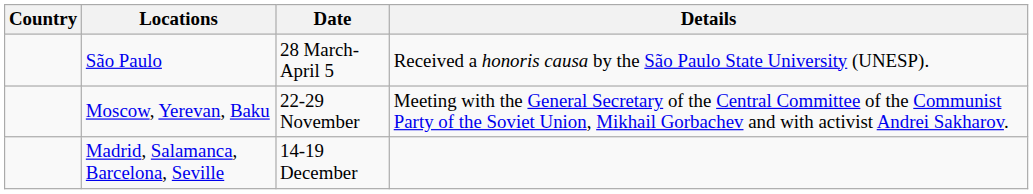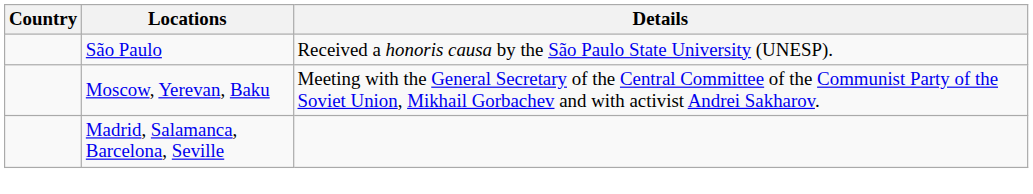 <table class="wikitable">
 <tr>
 <th>Country</th>
 <th>Locations</th>
-<th>Date</th>
 <th>Details</th>
 </tr>
 <tr>
 <td></td>
 <td><a href='#'>São Paulo</a></td>
-<td>28 March-April 5</td>
 <td>Received a <em>honoris causa</em> by the <a href='#'>São Paulo State University</a> (UNESP).</td>
 </tr>
 <tr>
 <td></td>
 <td><a href='#'>Moscow</a>, <a href='#'>Yerevan</a>, <a href='#'>Baku</a></td>
-<td>22-29 November</td>
 <td>Meeting with the <a href='#'>General Secretary</a> of the <a href='#'>Central Committee</a> of the <a href='#'>Communist Party of the Soviet Union</a>, <a href='#'>Mikhail Gorbachev</a> and with activist <a href='#'>Andrei Sakharov</a>.</td>
 </tr>
 <tr>
 <td></td>
 <td><a href='#'>Madrid</a>, <a href='#'>Salamanca</a>, <a href='#'>Barcelona</a>, <a href='#'>Seville</a></td>
-<td>14-19 December</td>
 <td></td>
 </tr>
 </table>
